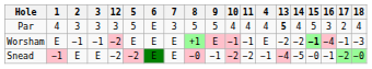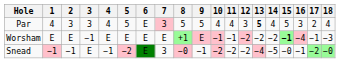 <table class="wikitable" style="text-align:center">
 <tr>
 <th>Hole</th>
 <th> 1 </th>
 <th> 2 </th>
 <th> 3 </th>
-<th>12</th>
+<th> 4 </th>
 <th> 5 </th>
 <th> 6 </th>
 <th> 7 </th>
 <th> 8 </th>
 <th> 9 </th>
 <th>10</th>
 <th>11</th>
-<th> 4 </th>
+<th>12</th>
 <th>13</th>
 <th>14</th>
 <th>15</th>
 <th>16</th>
 <th>17</th>
 <th>18</th>
 </tr>
 <tr>
 <td>Par</td>
 <td>4</td>
 <td>3</td>
 <td>3</td>
-<td>3</td>
+<td>4</td>
 <td>5</td>
 <td>E</td>
-<td>3</td>
+<td style="background: pink;">3</td>
 <td>5</td>
 <td>5</td>
 <td>4</td>
 <td>4</td>
-<td>4</td>
+<td>3</td>
 <td><strong>5</strong></td>
 <td>4</td>
 <td>5</td>
 <td>3</td>
 <td>2</td>
 <td>4</td>
 </tr>
 <tr>
 <td align=left> Worsham</td>
 <td>E</td>
+<td>E</td>
 <td>−1</td>
-<td>−1</td>
-<td style="background: Pink;">−2</td>
+<td>E</td>
 <td>E</td>
 <td>E</td>
 <td>E</td>
 <td style="background: PaleGreen;">+1</td>
 <td style="background: Pink;">E</td>
 <td style="background: Pink;">−1</td>
 <td>−1</td>
-<td>E</td>
+<td style="background: Pink;">−2</td>
 <td>−2</td>
 <td>−2</td>
 <td style="background: PaleGreen;"><strong>−1</strong></td>
 <td style="background: Pink;">−4</td>
 <td>−1</td>
 <td>−3</td>
 </tr>
 <tr>
 <td align=left> Snead</td>
 <td style="background: Pink;">−1</td>
+<td>−1</td>
 <td>E</td>
-<td>E</td>
-<td>−2</td>
+<td>−1</td>
 <td style="background: Pink;">−2</td>
 <td style="background: Green;">E</td>
-<td>E</td>
+<td>3</td>
 <td style="background: Pink;">−0</td>
 <td>−1</td>
 <td style="background: Pink;">−2</td>
 <td>−2</td>
-<td>−1</td>
+<td>−2</td>
 <td style="background: Pink;">−4</td>
 <td>−5</td>
 <td>−0</td>
 <td>−1</td>
 <td style="background: PaleGreen;">−2</td>
 <td style="background: PaleGreen;">−0</td>
 </tr>
 </table>
